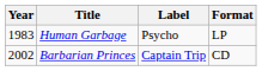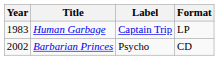 <table class="wikitable">
 <tr>
 <th>Year</th>
 <th>Title</th>
 <th>Label</th>
 <th>Format</th>
 </tr>
 <tr>
 <td>1983</td>
 <td><em><a href='#'>Human Garbage</a></em></td>
-<td>Psycho</td>
+<td><a href='#'>Captain Trip</a></td>
 <td>LP</td>
 </tr>
 <tr>
 <td>2002</td>
 <td><em><a href='#'>Barbarian Princes</a></em></td>
-<td><a href='#'>Captain Trip</a></td>
+<td>Psycho</td>
 <td>CD</td>
 </tr>
 </table>
